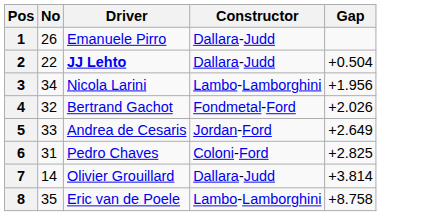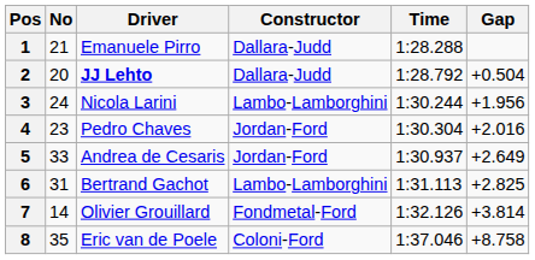 <table class="wikitable sortable" style="font-size: 95%;">
 <tr>
 <th>Pos</th>
 <th>No</th>
 <th>Driver</th>
 <th>Constructor</th>
+<th>Time</th>
 <th>Gap</th>
 </tr>
 <tr>
 <th>1</th>
-<td>26</td>
+<td>21</td>
 <td> <a href='#'>Emanuele Pirro</a></td>
 <td><a href='#'>Dallara</a>-<a href='#'>Judd</a></td>
+<td>1:28.288</td>
 <td></td>
 </tr>
 <tr>
 <th>2</th>
-<td>22</td>
+<td>20</td>
 <td><strong> <a href='#'>JJ Lehto</a></strong></td>
 <td><a href='#'>Dallara</a>-<a href='#'>Judd</a></td>
+<td>1:28.792</td>
 <td>+0.504</td>
 </tr>
 <tr>
 <th>3</th>
-<td>34</td>
+<td>24</td>
 <td> <a href='#'>Nicola Larini</a></td>
 <td><a href='#'>Lambo</a>-<a href='#'>Lamborghini</a></td>
+<td>1:30.244</td>
 <td>+1.956</td>
 </tr>
 <tr>
 <th>4</th>
-<td>32</td>
-<td> <a href='#'>Bertrand Gachot</a></td>
-<td><a href='#'>Fondmetal</a>-<a href='#'>Ford</a></td>
-<td>+2.026</td>
+<td>23</td>
+<td> <a href='#'>Pedro Chaves</a></td>
+<td><a href='#'>Jordan</a>-<a href='#'>Ford</a></td>
+<td>1:30.304</td>
+<td>+2.016</td>
 </tr>
 <tr>
 <th>5</th>
 <td>33</td>
 <td> <a href='#'>Andrea de Cesaris</a></td>
 <td><a href='#'>Jordan</a>-<a href='#'>Ford</a></td>
+<td>1:30.937</td>
 <td>+2.649</td>
 </tr>
 <tr>
 <th>6</th>
 <td>31</td>
-<td> <a href='#'>Pedro Chaves</a></td>
-<td><a href='#'>Coloni</a>-<a href='#'>Ford</a></td>
+<td> <a href='#'>Bertrand Gachot</a></td>
+<td><a href='#'>Lambo</a>-<a href='#'>Lamborghini</a></td>
+<td>1:31.113</td>
 <td>+2.825</td>
 </tr>
 <tr>
 <th>7</th>
 <td>14</td>
 <td> <a href='#'>Olivier Grouillard</a></td>
-<td><a href='#'>Dallara</a>-<a href='#'>Judd</a></td>
+<td><a href='#'>Fondmetal</a>-<a href='#'>Ford</a></td>
+<td>1:32.126</td>
 <td>+3.814</td>
 </tr>
 <tr>
 <th>8</th>
 <td>35</td>
 <td> <a href='#'>Eric van de Poele</a></td>
-<td><a href='#'>Lambo</a>-<a href='#'>Lamborghini</a></td>
+<td><a href='#'>Coloni</a>-<a href='#'>Ford</a></td>
+<td>1:37.046</td>
 <td>+8.758</td>
 </tr>
 </table>
